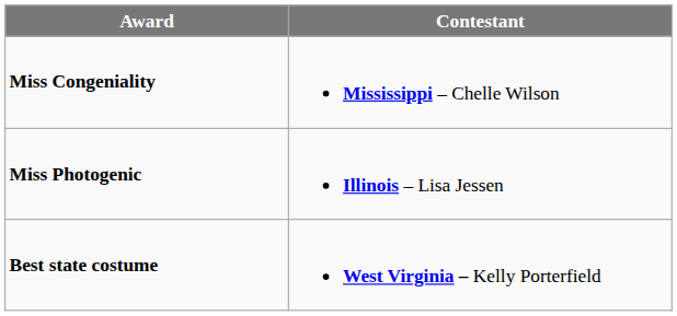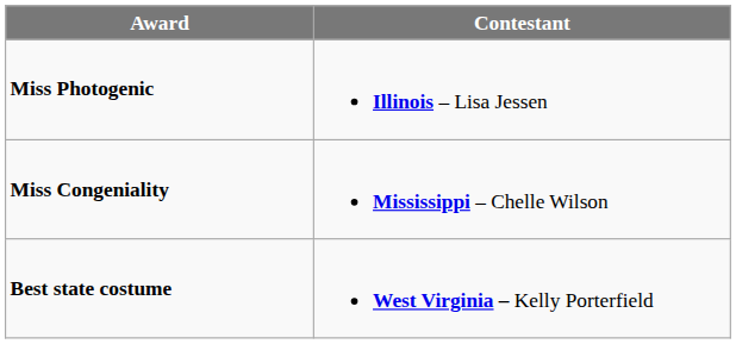 <table class="wikitable sortable" style="font-size: 95%;">
 <tr>
 <th width="220" style="background-color:#787878;color:#FFFFFF;">Award</th>
 <th width="300" style="background-color:#787878;color:#FFFFFF;">Contestant</th>
 </tr>
 <tr>
+<td><strong>Miss Photogenic</strong></td>
+<td><br><ul><li><strong><a href='#'>Illinois</a></strong> – Lisa Jessen</li></ul></td>
+</tr>
+<tr>
 <td><strong>Miss Congeniality</strong></td>
 <td><br><ul><li><strong><a href='#'>Mississippi</a></strong> – Chelle Wilson</li></ul></td>
-</tr>
-<tr>
-<td><strong>Miss Photogenic</strong></td>
-<td><br><ul><li><strong><a href='#'>Illinois</a></strong> – Lisa Jessen</li></ul></td>
 </tr>
 <tr>
 <td><strong>Best state costume</strong></td>
 <td><br><ul><li><strong><a href='#'>West Virginia</a> –</strong> Kelly Porterfield</li></ul></td>
 </tr>
 </table>
